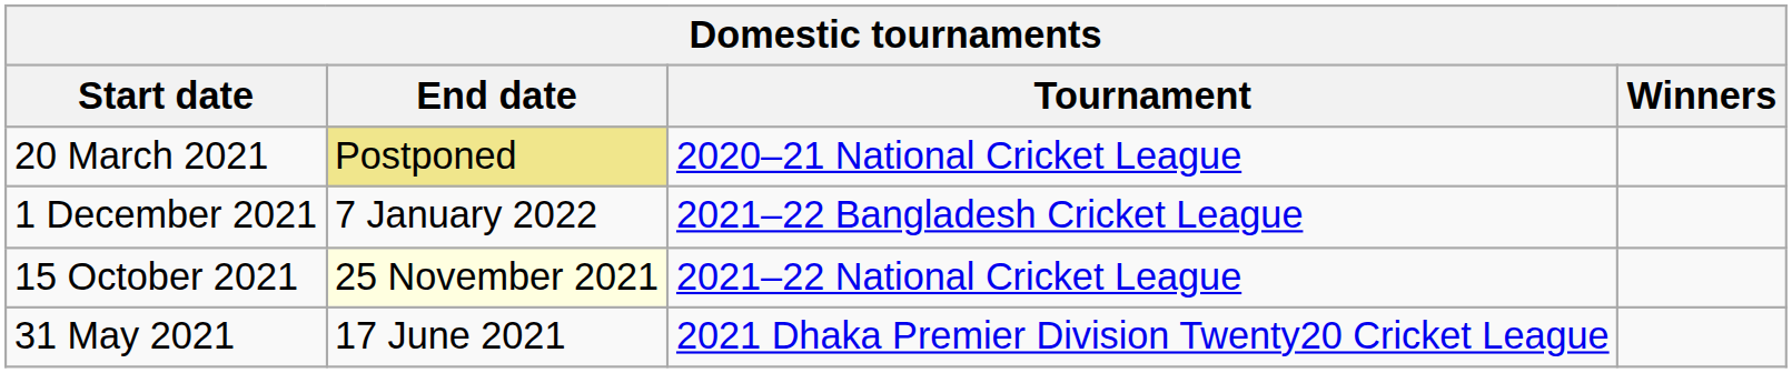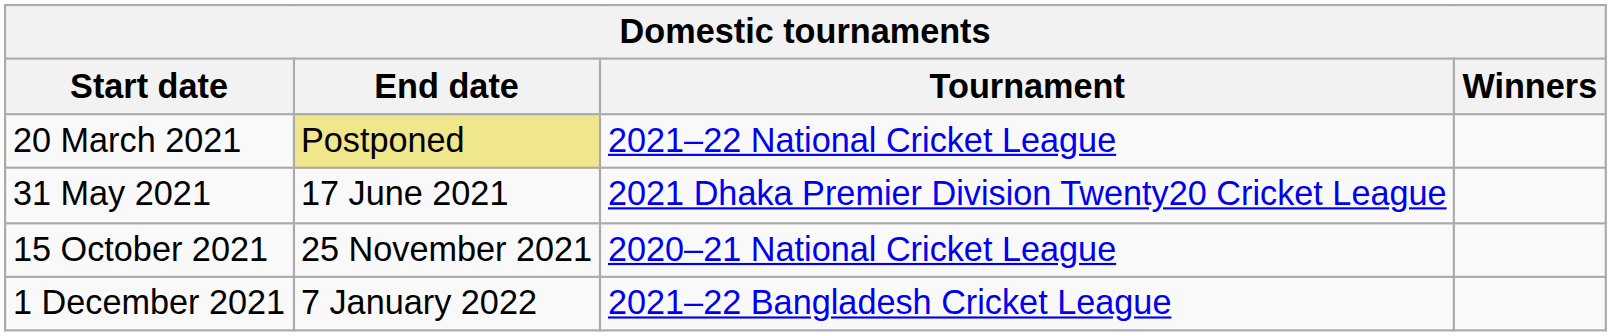 <table class="wikitable" style="white-space:nowrap">
 <tr>
 <th colspan="4">Domestic tournaments</th>
 </tr>
 <tr>
 <th>Start date</th>
 <th>End date</th>
 <th>Tournament</th>
 <th>Winners</th>
 </tr>
 <tr>
 <td>20 March 2021</td>
 <td style="background: khaki;">Postponed</td>
+<td><a href='#'>2021–22 National Cricket League</a></td>
+<td></td>
+</tr>
+<tr>
+<td>31 May 2021</td>
+<td>17 June 2021</td>
+<td><a href='#'>2021 Dhaka Premier Division Twenty20 Cricket League</a></td>
+<td></td>
+</tr>
+<tr>
+<td>15 October 2021</td>
+<td>25 November 2021</td>
 <td><a href='#'>2020–21 National Cricket League</a></td>
 <td></td>
 </tr>
 <tr>
 <td>1 December 2021</td>
 <td>7 January 2022</td>
 <td><a href='#'>2021–22 Bangladesh Cricket League</a></td>
 <td></td>
 </tr>
-<tr>
-<td>15 October 2021</td>
-<td style="background: lightyellow;">25 November 2021</td>
-<td><a href='#'>2021–22 National Cricket League</a></td>
-<td></td>
-</tr>
-<tr>
-<td>31 May 2021</td>
-<td>17 June 2021</td>
-<td><a href='#'>2021 Dhaka Premier Division Twenty20 Cricket League</a></td>
-<td></td>
-</tr>
 </table>
